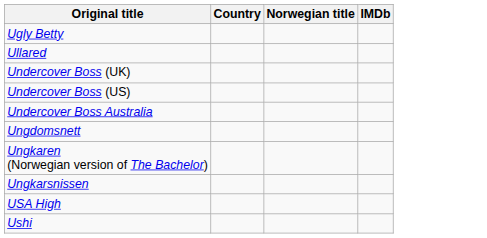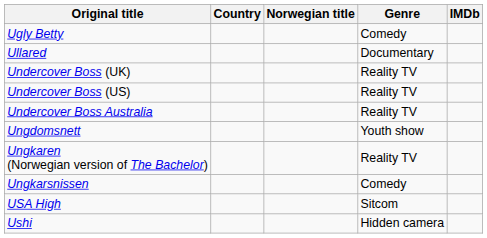 <table class="wikitable">
 <tr>
 <th>Original title</th>
 <th>Country</th>
 <th>Norwegian title</th>
+<th>Genre</th>
 <th>IMDb</th>
 </tr>
 <tr>
 <td><em><a href='#'>Ugly Betty</a></em></td>
 <td></td>
 <td></td>
+<td>Comedy</td>
 <td></td>
 </tr>
 <tr>
 <td><em><a href='#'>Ullared</a></em></td>
 <td></td>
 <td></td>
+<td>Documentary</td>
 <td></td>
 </tr>
 <tr>
 <td><em><a href='#'>Undercover Boss</a></em> (UK)</td>
 <td></td>
 <td></td>
+<td>Reality TV</td>
 <td></td>
 </tr>
 <tr>
 <td><em><a href='#'>Undercover Boss</a></em> (US)</td>
 <td></td>
 <td></td>
+<td>Reality TV</td>
 <td></td>
 </tr>
 <tr>
 <td><em><a href='#'>Undercover Boss Australia</a></em></td>
 <td></td>
 <td></td>
+<td>Reality TV</td>
 <td></td>
 </tr>
 <tr>
 <td><em><a href='#'>Ungdomsnett</a></em></td>
 <td></td>
 <td></td>
+<td>Youth show</td>
 <td></td>
 </tr>
 <tr>
 <td><em><a href='#'>Ungkaren</a></em> <br> (Norwegian version of <em><a href='#'>The Bachelor</a></em>)</td>
 <td></td>
 <td></td>
+<td>Reality TV</td>
 <td></td>
 </tr>
 <tr>
 <td><em><a href='#'>Ungkarsnissen</a></em></td>
 <td></td>
 <td></td>
+<td>Comedy</td>
 <td></td>
 </tr>
 <tr>
 <td><em><a href='#'>USA High</a></em></td>
 <td></td>
 <td></td>
+<td>Sitcom</td>
 <td></td>
 </tr>
 <tr>
 <td><em><a href='#'>Ushi</a></em></td>
 <td></td>
 <td></td>
+<td>Hidden camera</td>
 <td></td>
 </tr>
 </table>
